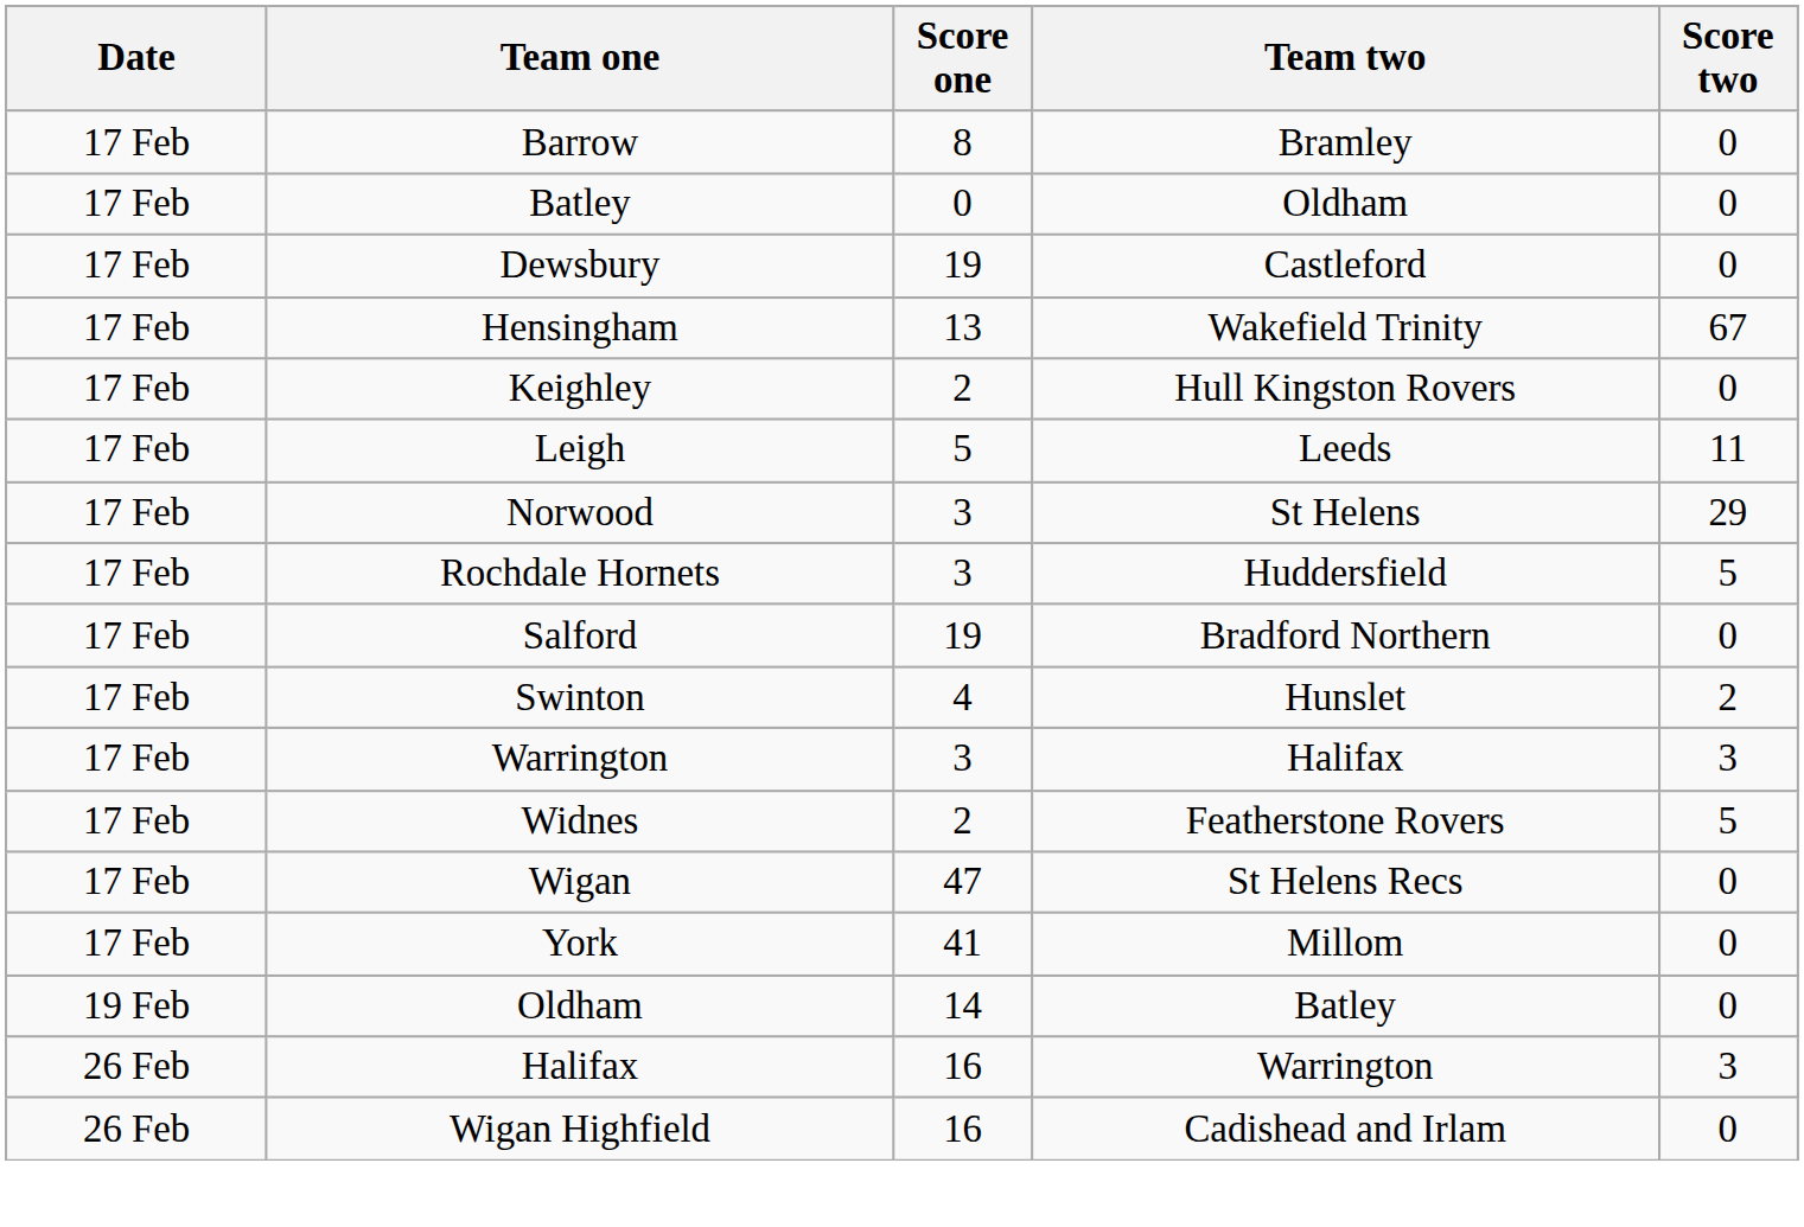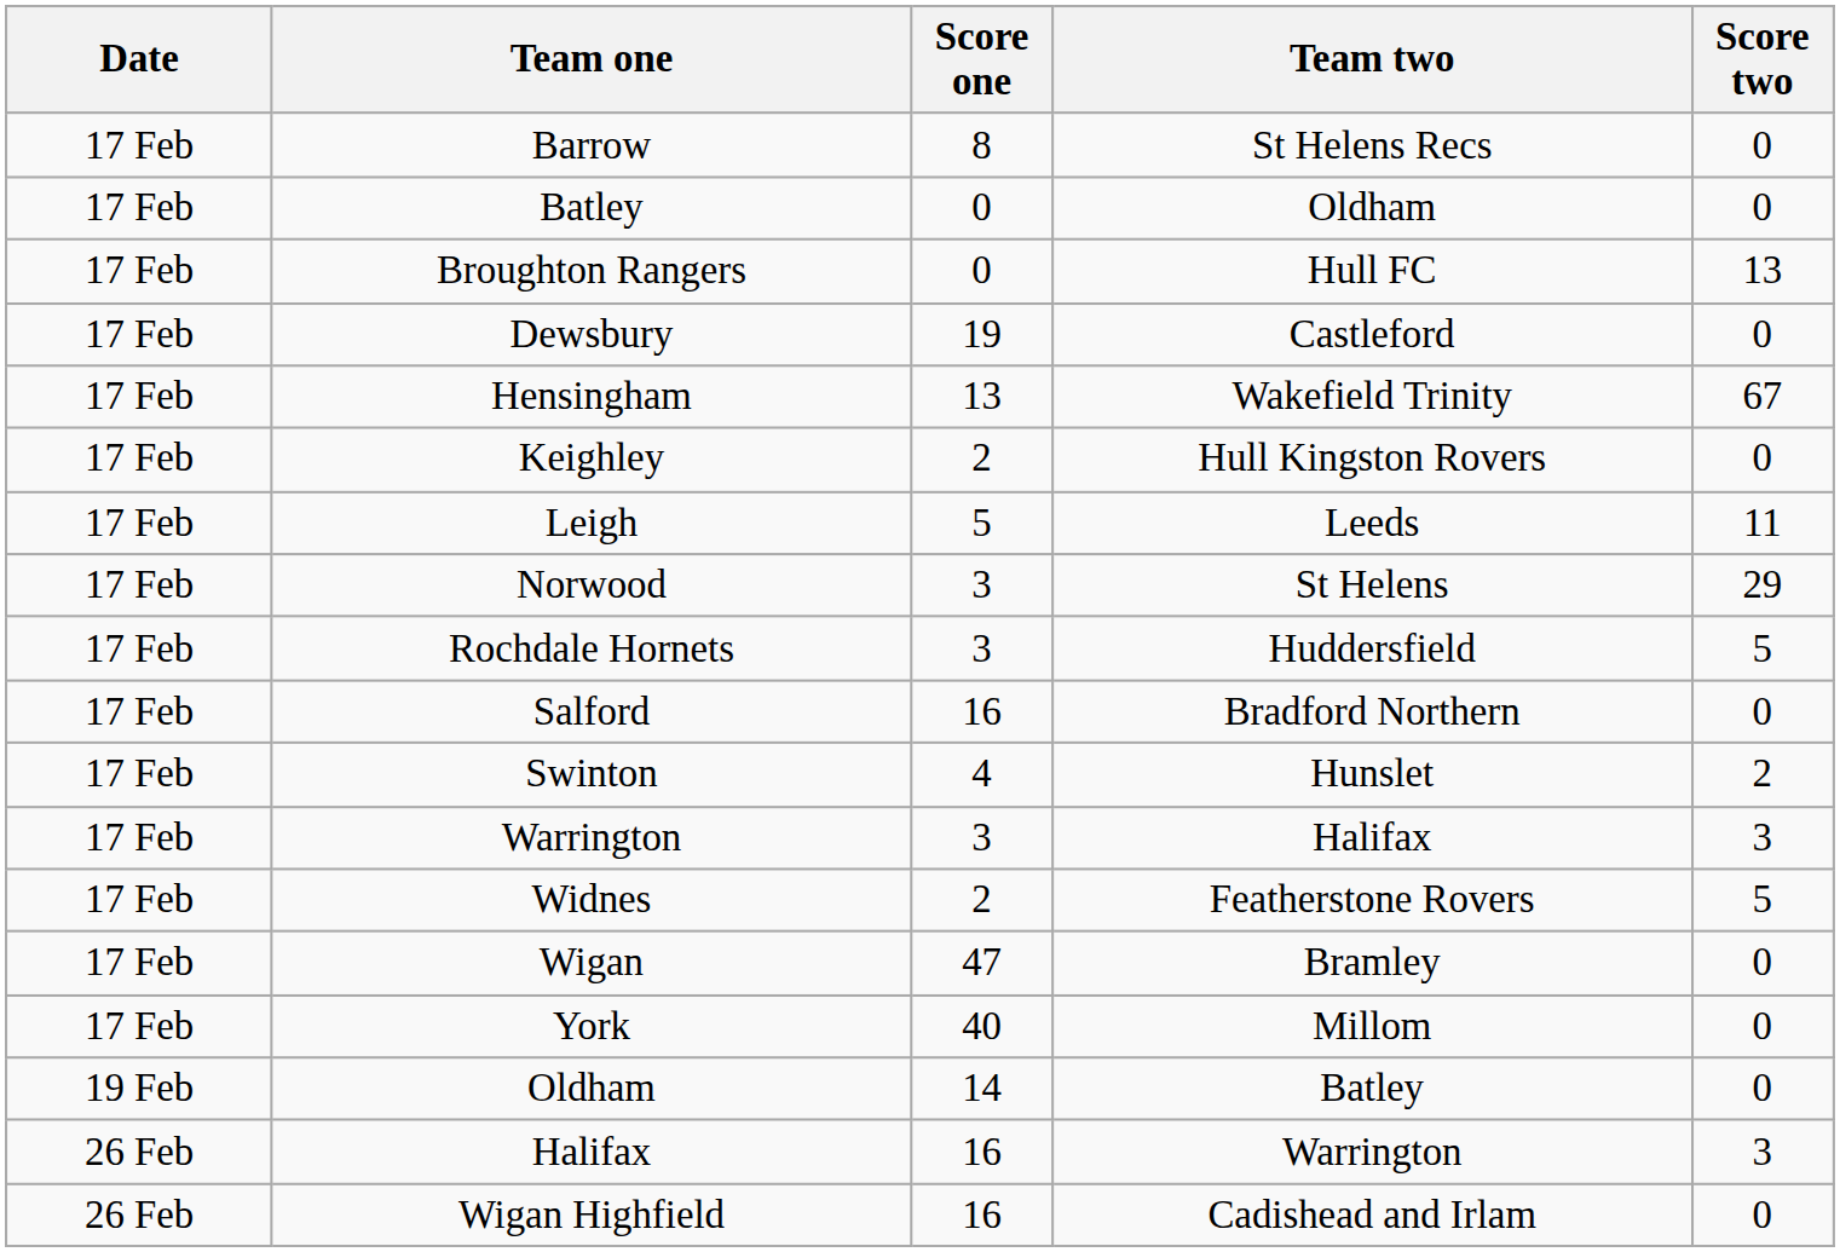 <table class="wikitable" style="text-align: center">
 <tr>
 <th width=100>Date</th>
 <th width=250>Team one</th>
 <th width=50>Score one</th>
 <th width=250>Team two</th>
 <th width=50>Score two</th>
 </tr>
 <tr>
 <td>17 Feb</td>
 <td>Barrow</td>
 <td>8</td>
-<td>Bramley</td>
+<td>St Helens Recs</td>
 <td>0</td>
 </tr>
 <tr>
 <td>17 Feb</td>
 <td>Batley</td>
 <td>0</td>
 <td>Oldham</td>
 <td>0</td>
+</tr>
+<tr>
+<td>17 Feb</td>
+<td>Broughton Rangers</td>
+<td>0</td>
+<td>Hull FC</td>
+<td>13</td>
 </tr>
 <tr>
 <td>17 Feb</td>
 <td>Dewsbury</td>
 <td>19</td>
 <td>Castleford</td>
 <td>0</td>
 </tr>
 <tr>
 <td>17 Feb</td>
 <td>Hensingham</td>
 <td>13</td>
 <td>Wakefield Trinity</td>
 <td>67</td>
 </tr>
 <tr>
 <td>17 Feb</td>
 <td>Keighley</td>
 <td>2</td>
 <td>Hull Kingston Rovers</td>
 <td>0</td>
 </tr>
 <tr>
 <td>17 Feb</td>
 <td>Leigh</td>
 <td>5</td>
 <td>Leeds</td>
 <td>11</td>
 </tr>
 <tr>
 <td>17 Feb</td>
 <td>Norwood</td>
 <td>3</td>
 <td>St Helens</td>
 <td>29</td>
 </tr>
 <tr>
 <td>17 Feb</td>
 <td>Rochdale Hornets</td>
 <td>3</td>
 <td>Huddersfield</td>
 <td>5</td>
 </tr>
 <tr>
 <td>17 Feb</td>
 <td>Salford</td>
-<td>19</td>
+<td>16</td>
 <td>Bradford Northern</td>
 <td>0</td>
 </tr>
 <tr>
 <td>17 Feb</td>
 <td>Swinton</td>
 <td>4</td>
 <td>Hunslet</td>
 <td>2</td>
 </tr>
 <tr>
 <td>17 Feb</td>
 <td>Warrington</td>
 <td>3</td>
 <td>Halifax</td>
 <td>3</td>
 </tr>
 <tr>
 <td>17 Feb</td>
 <td>Widnes</td>
 <td>2</td>
 <td>Featherstone Rovers</td>
 <td>5</td>
 </tr>
 <tr>
 <td>17 Feb</td>
 <td>Wigan</td>
 <td>47</td>
-<td>St Helens Recs</td>
+<td>Bramley</td>
 <td>0</td>
 </tr>
 <tr>
 <td>17 Feb</td>
 <td>York</td>
-<td>41</td>
+<td>40</td>
 <td>Millom</td>
 <td>0</td>
 </tr>
 <tr>
 <td>19 Feb</td>
 <td>Oldham</td>
 <td>14</td>
 <td>Batley</td>
 <td>0</td>
 </tr>
 <tr>
 <td>26 Feb</td>
 <td>Halifax</td>
 <td>16</td>
 <td>Warrington</td>
 <td>3</td>
 </tr>
 <tr>
 <td>26 Feb</td>
 <td>Wigan Highfield</td>
 <td>16</td>
 <td>Cadishead and Irlam</td>
 <td>0</td>
 </tr>
 </table>
